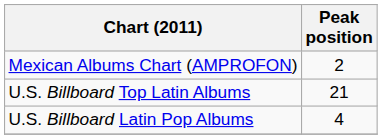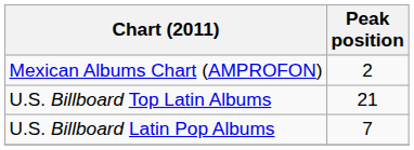 <table class="wikitable">
 <tr>
 <th>Chart (2011)</th>
 <th>Peak<br>position</th>
 </tr>
 <tr>
 <td><a href='#'>Mexican Albums Chart</a> (<a href='#'>AMPROFON</a>)</td>
 <td align="center">2</td>
 </tr>
 <tr>
 <td>U.S. <em>Billboard</em> <a href='#'>Top Latin Albums</a></td>
 <td align="center">21</td>
 </tr>
 <tr>
 <td>U.S. <em>Billboard</em> <a href='#'>Latin Pop Albums</a></td>
-<td align="center">4</td>
+<td align="center">7</td>
 </tr>
 <tr>
 </tr>
 </table>
